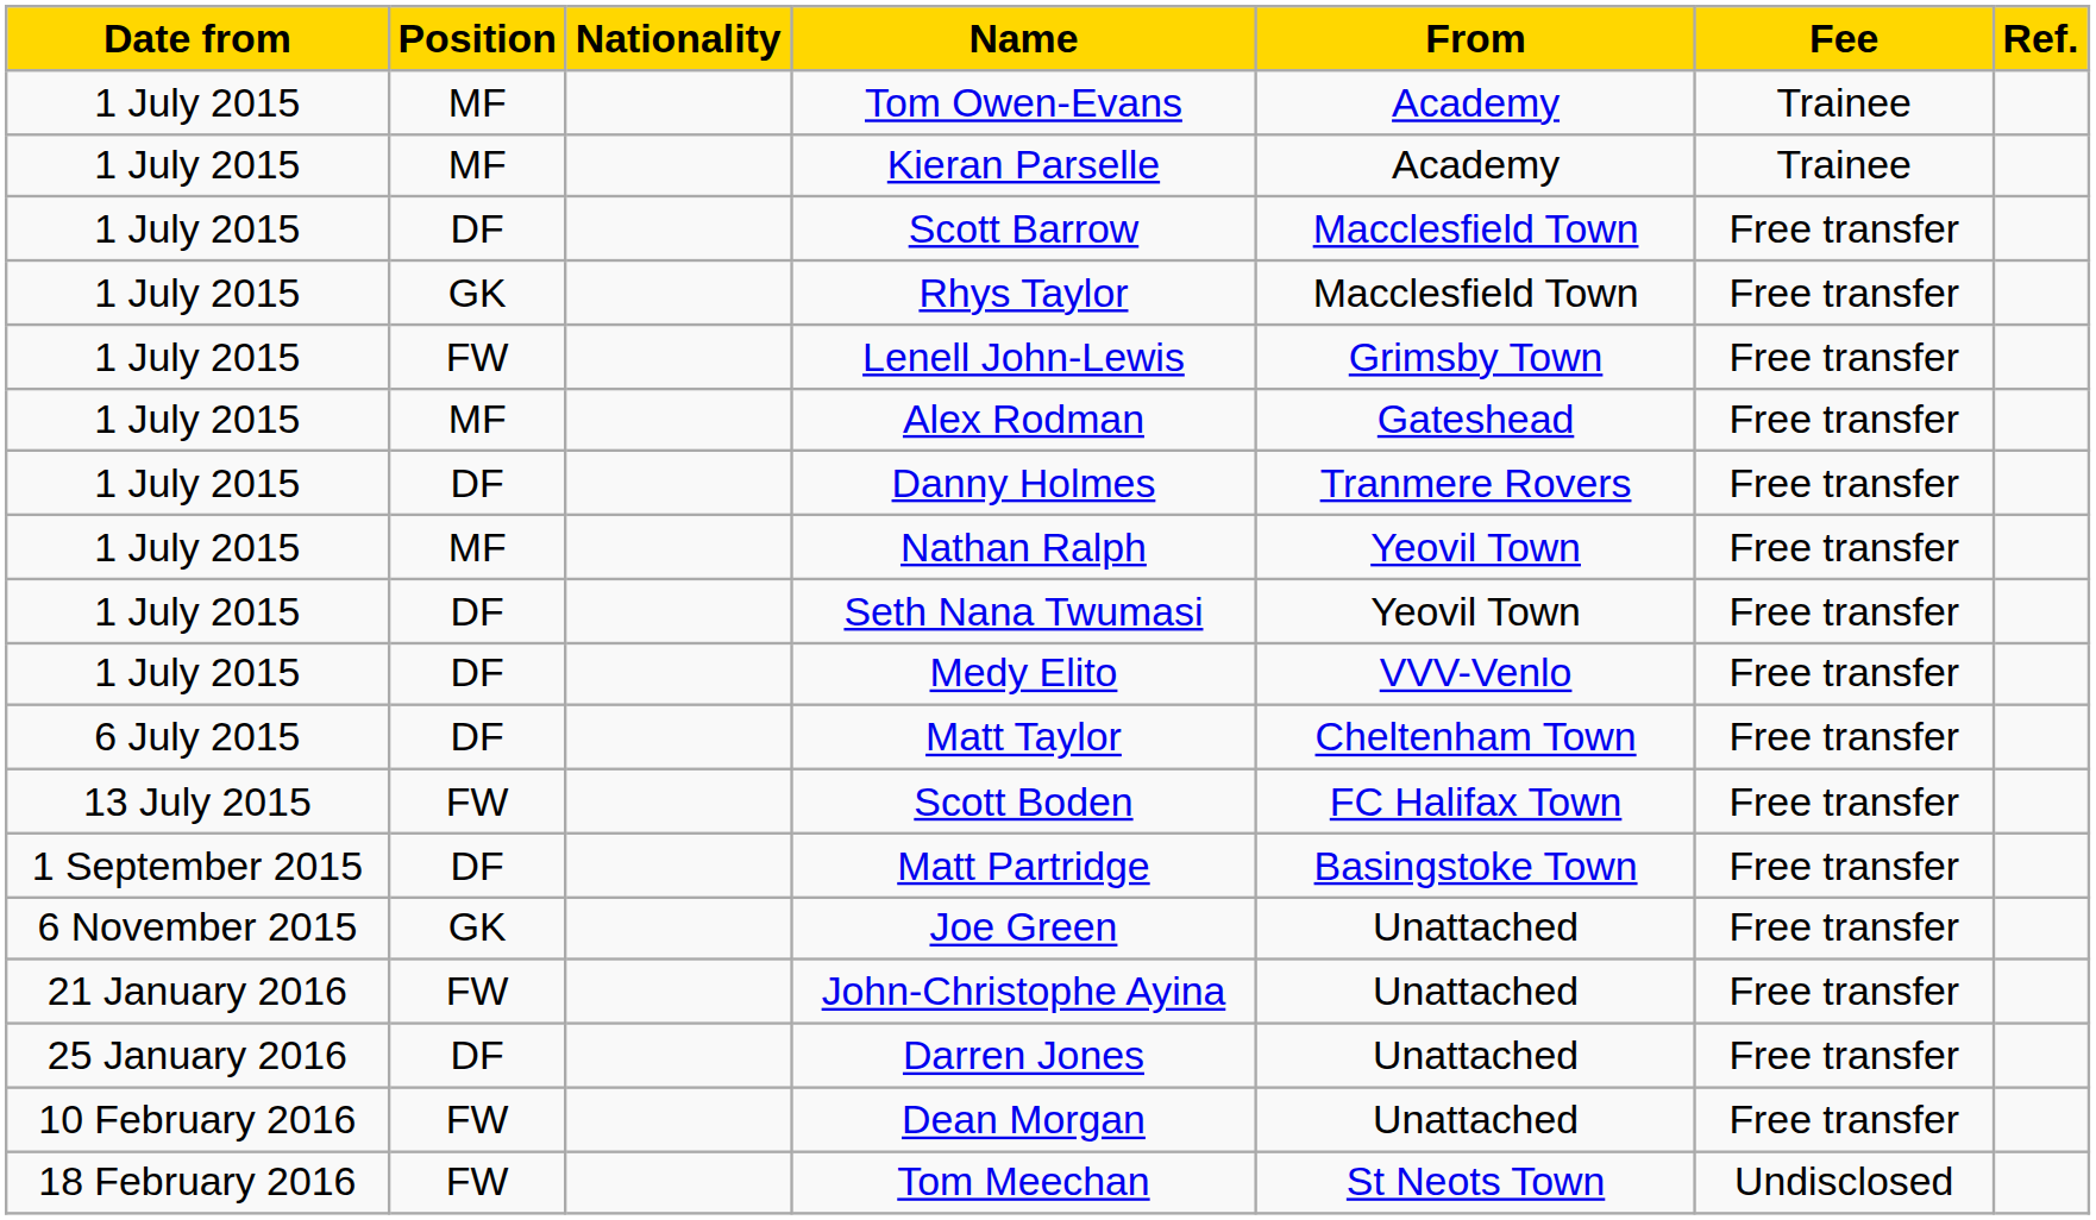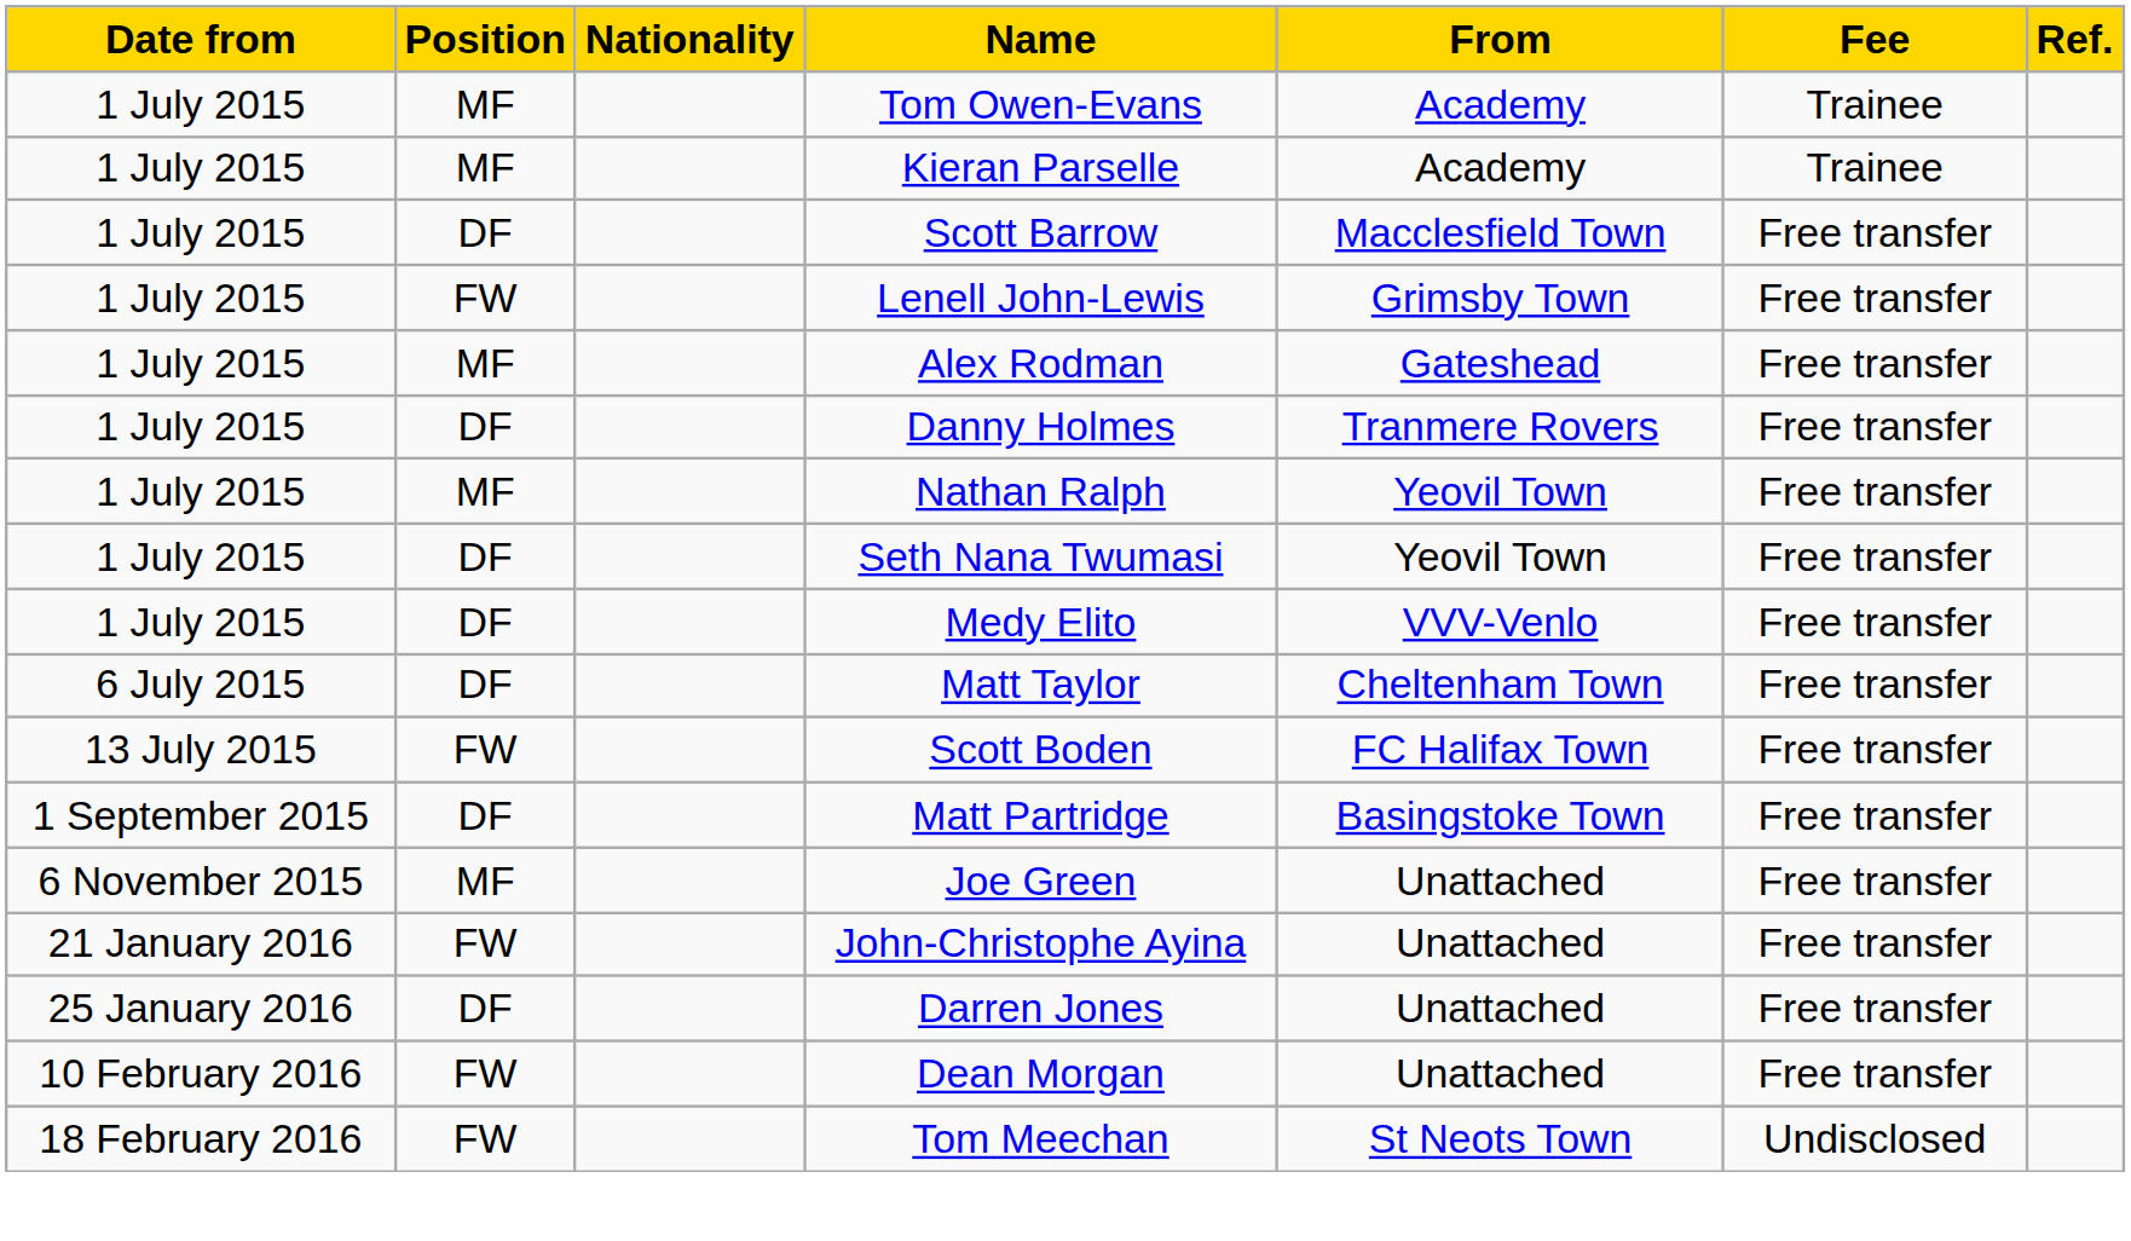 <table class="wikitable"  style="text-align:center; font-size:90%; ">
 <tr>
 <th style="background:#FFD700; color:black; width:130px;">Date from</th>
 <th style="background:#FFD700; color:black; width:50px;">Position</th>
 <th style="background:#FFD700; color:black; width:50px;">Nationality</th>
 <th style="background:#FFD700; color:black; width:160px;">Name</th>
 <th style="background:#FFD700; color:black; width:150px;">From</th>
 <th style="background:#FFD700; color:black; width:100px;">Fee</th>
 <th style="background:#FFD700; color:black; width:25px;">Ref.</th>
 </tr>
 <tr>
 <td>1 July 2015</td>
 <td>MF</td>
 <td></td>
 <td><a href='#'>Tom Owen-Evans</a></td>
 <td><a href='#'>Academy</a></td>
 <td>Trainee</td>
 <td></td>
 </tr>
 <tr>
 <td>1 July 2015</td>
 <td>MF</td>
 <td></td>
 <td><a href='#'>Kieran Parselle</a></td>
 <td>Academy</td>
 <td>Trainee</td>
 <td></td>
 </tr>
 <tr>
 <td>1 July 2015</td>
 <td>DF</td>
 <td></td>
 <td><a href='#'>Scott Barrow</a></td>
 <td><a href='#'>Macclesfield Town</a></td>
-<td>Free transfer</td>
-<td></td>
-</tr>
-<tr>
-<td>1 July 2015</td>
-<td>GK</td>
-<td></td>
-<td><a href='#'>Rhys Taylor</a></td>
-<td>Macclesfield Town</td>
 <td>Free transfer</td>
 <td></td>
 </tr>
 <tr>
 <td>1 July 2015</td>
 <td>FW</td>
 <td></td>
 <td><a href='#'>Lenell John-Lewis</a></td>
 <td><a href='#'>Grimsby Town</a></td>
 <td>Free transfer</td>
 <td></td>
 </tr>
 <tr>
 <td>1 July 2015</td>
 <td>MF</td>
 <td></td>
 <td><a href='#'>Alex Rodman</a></td>
 <td><a href='#'>Gateshead</a></td>
 <td>Free transfer</td>
 <td></td>
 </tr>
 <tr>
 <td>1 July 2015</td>
 <td>DF</td>
 <td></td>
 <td><a href='#'>Danny Holmes</a></td>
 <td><a href='#'>Tranmere Rovers</a></td>
 <td>Free transfer</td>
 <td></td>
 </tr>
 <tr>
 <td>1 July 2015</td>
 <td>MF</td>
 <td></td>
 <td><a href='#'>Nathan Ralph</a></td>
 <td><a href='#'>Yeovil Town</a></td>
 <td>Free transfer</td>
 <td></td>
 </tr>
 <tr>
 <td>1 July 2015</td>
 <td>DF</td>
 <td></td>
 <td><a href='#'>Seth Nana Twumasi</a></td>
 <td>Yeovil Town</td>
 <td>Free transfer</td>
 <td></td>
 </tr>
 <tr>
 <td>1 July 2015</td>
 <td>DF</td>
 <td></td>
 <td><a href='#'>Medy Elito</a></td>
 <td><a href='#'>VVV-Venlo</a></td>
 <td>Free transfer</td>
 <td></td>
 </tr>
 <tr>
 <td>6 July 2015</td>
 <td>DF</td>
 <td></td>
 <td><a href='#'>Matt Taylor</a></td>
 <td><a href='#'>Cheltenham Town</a></td>
 <td>Free transfer</td>
 <td></td>
 </tr>
 <tr>
 <td>13 July 2015</td>
 <td>FW</td>
 <td></td>
 <td><a href='#'>Scott Boden</a></td>
 <td><a href='#'>FC Halifax Town</a></td>
 <td>Free transfer</td>
 <td></td>
 </tr>
 <tr>
 <td>1 September 2015</td>
 <td>DF</td>
 <td></td>
 <td><a href='#'>Matt Partridge</a></td>
 <td><a href='#'>Basingstoke Town</a></td>
 <td>Free transfer</td>
 <td></td>
 </tr>
 <tr>
 <td>6 November 2015</td>
-<td>GK</td>
+<td>MF</td>
 <td></td>
 <td><a href='#'>Joe Green</a></td>
 <td>Unattached</td>
 <td>Free transfer</td>
 <td></td>
 </tr>
 <tr>
 <td>21 January 2016</td>
 <td>FW</td>
 <td></td>
 <td><a href='#'>John-Christophe Ayina</a></td>
 <td>Unattached</td>
 <td>Free transfer</td>
 <td></td>
 </tr>
 <tr>
 <td>25 January 2016</td>
 <td>DF</td>
 <td></td>
 <td><a href='#'>Darren Jones</a></td>
 <td>Unattached</td>
 <td>Free transfer</td>
 <td></td>
 </tr>
 <tr>
 <td>10 February 2016</td>
 <td>FW</td>
 <td></td>
 <td><a href='#'>Dean Morgan</a></td>
 <td>Unattached</td>
 <td>Free transfer</td>
 <td></td>
 </tr>
 <tr>
 <td>18 February 2016</td>
 <td>FW</td>
 <td></td>
 <td><a href='#'>Tom Meechan</a></td>
 <td><a href='#'>St Neots Town</a></td>
 <td>Undisclosed</td>
 <td></td>
 </tr>
 </table>
